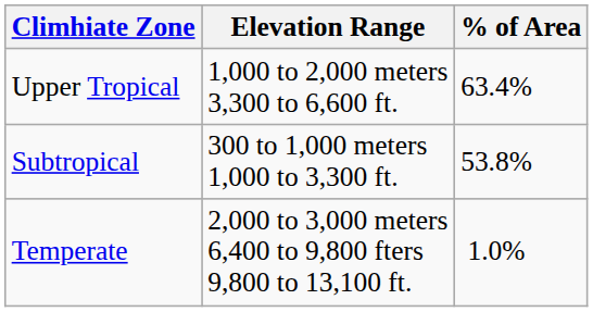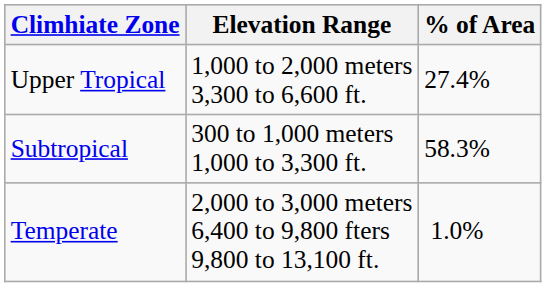 <table class="wikitable">
 <tr>
 <th><a href='#'>Climhiate Zone</a></th>
 <th>Elevation Range</th>
 <th>% of Area</th>
 </tr>
 <tr>
 <td>Upper <a href='#'>Tropical</a></td>
 <td>1,000 to 2,000 meters<br>3,300 to 6,600 ft.</td>
-<td>63.4%</td>
+<td>27.4%</td>
 </tr>
 <tr>
 <td><a href='#'>Subtropical</a></td>
 <td>300 to 1,000 meters<br>1,000 to 3,300 ft.</td>
-<td>53.8%</td>
+<td>58.3%</td>
 </tr>
 <tr>
 <td><a href='#'>Temperate</a></td>
 <td>2,000 to 3,000 meters<br>6,400 to 9,800 fters<br>9,800 to 13,100 ft.</td>
 <td> 1.0%</td>
 </tr>
 </table>
